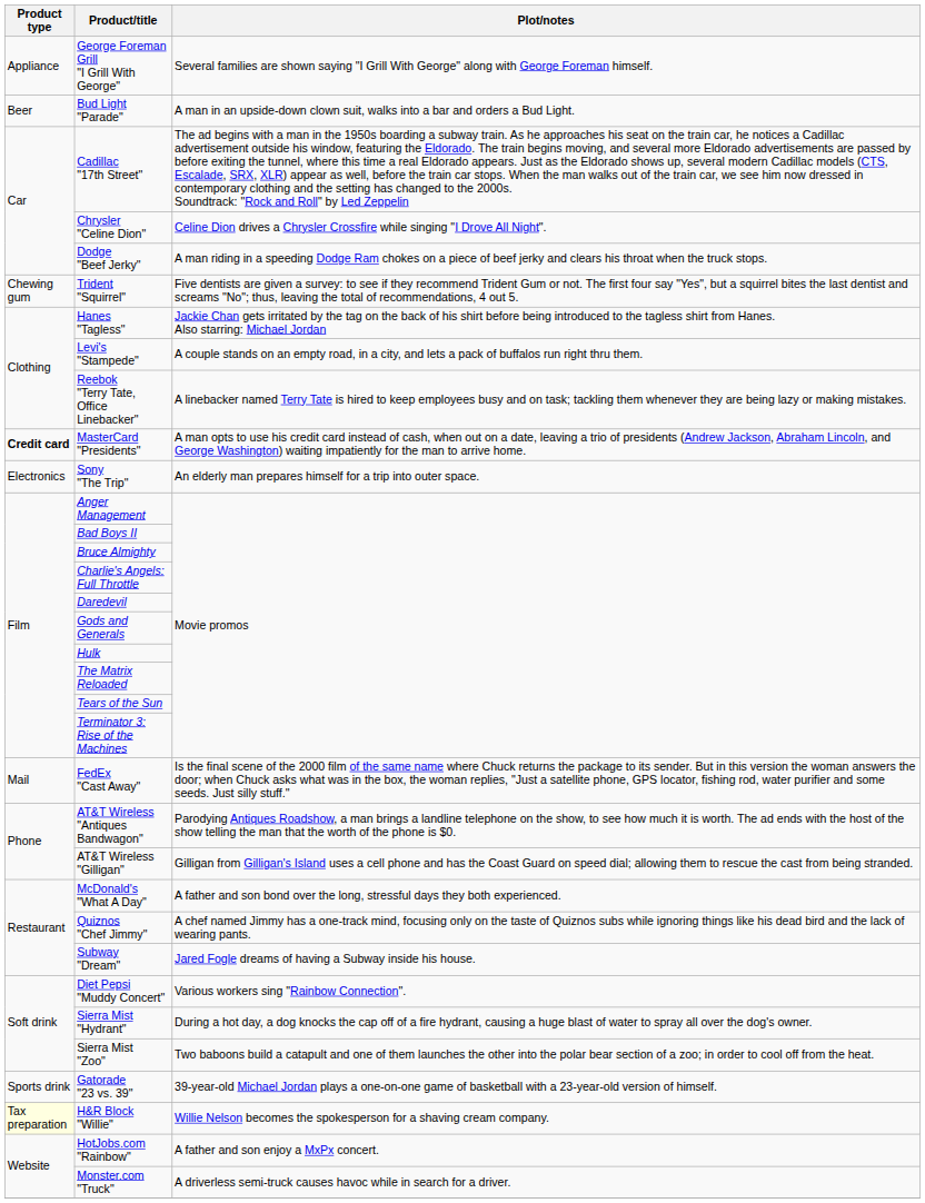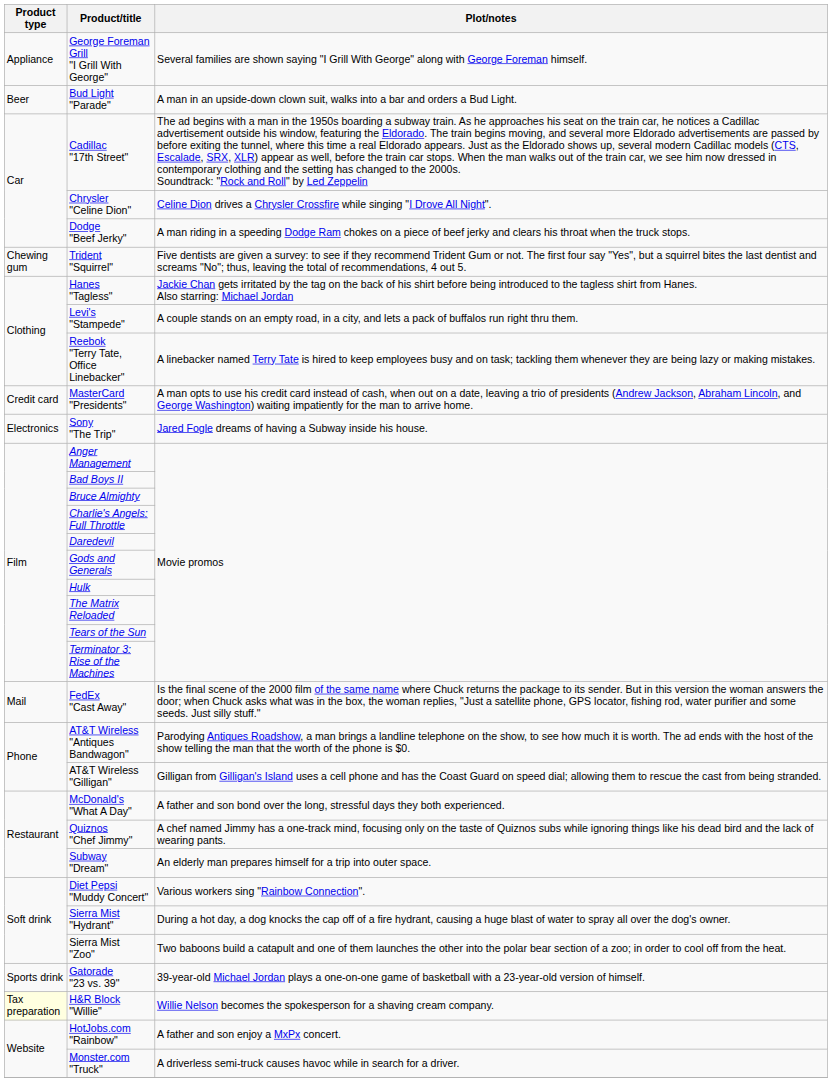 <table class="wikitable">
 <tr>
 <th>Product type</th>
 <th>Product/title</th>
 <th>Plot/notes</th>
 </tr>
 <tr>
 <td>Appliance</td>
 <td><a href='#'>George Foreman Grill</a><br>"I Grill With George"</td>
 <td>Several families are shown saying "I Grill With George" along with <a href='#'>George Foreman</a> himself.</td>
 </tr>
 <tr>
 <td>Beer</td>
 <td><a href='#'>Bud Light</a><br>"Parade"</td>
 <td>A man in an upside-down clown suit, walks into a bar and orders a Bud Light.</td>
 </tr>
 <tr>
 <td rowspan="3">Car</td>
 <td><a href='#'>Cadillac</a><br>"17th Street"</td>
 <td>The ad begins with a man in the 1950s boarding a subway train. As he approaches his seat on the train car, he notices a Cadillac advertisement outside his window, featuring the <a href='#'>Eldorado</a>. The train begins moving, and several more Eldorado advertisements are passed by before exiting the tunnel, where this time a real Eldorado appears. Just as the Eldorado shows up, several modern Cadillac models (<a href='#'>CTS</a>, <a href='#'>Escalade</a>, <a href='#'>SRX</a>, <a href='#'>XLR</a>) appear as well, before the train car stops. When the man walks out of the train car, we see him now dressed in contemporary clothing and the setting has changed to the 2000s.<br>Soundtrack: "<a href='#'>Rock and Roll</a>" by <a href='#'>Led Zeppelin</a></td>
 </tr>
 <tr>
 <td><a href='#'>Chrysler</a><br>"Celine Dion"</td>
 <td><a href='#'>Celine Dion</a> drives a <a href='#'>Chrysler Crossfire</a> while singing "<a href='#'>I Drove All Night</a>".</td>
 </tr>
 <tr>
 <td><a href='#'>Dodge</a><br>"Beef Jerky"</td>
 <td>A man riding in a speeding <a href='#'>Dodge Ram</a> chokes on a piece of beef jerky and clears his throat when the truck stops.</td>
 </tr>
 <tr>
 <td>Chewing gum</td>
 <td><a href='#'>Trident</a><br>"Squirrel"</td>
 <td>Five dentists are given a survey: to see if they recommend Trident Gum or not. The first four say "Yes", but a squirrel bites the last dentist and screams "No"; thus, leaving the total of recommendations, 4 out 5.</td>
 </tr>
 <tr>
 <td rowspan="3">Clothing</td>
 <td><a href='#'>Hanes</a><br>"Tagless"</td>
 <td><a href='#'>Jackie Chan</a> gets irritated by the tag on the back of his shirt before being introduced to the tagless shirt from Hanes. <br>Also starring: <a href='#'>Michael Jordan</a></td>
 </tr>
 <tr>
 <td><a href='#'>Levi's</a><br>"Stampede"</td>
 <td>A couple stands on an empty road, in a city, and lets a pack of buffalos run right thru them.</td>
 </tr>
 <tr>
 <td><a href='#'>Reebok</a><br>"Terry Tate, Office Linebacker"</td>
 <td>A linebacker named <a href='#'>Terry Tate</a> is hired to keep employees busy and on task; tackling them whenever they are being lazy or making mistakes.</td>
 </tr>
 <tr>
-<td><strong>Credit card</strong></td>
+<td>Credit card</td>
 <td><a href='#'>MasterCard</a><br>"Presidents"</td>
 <td>A man opts to use his credit card instead of cash, when out on a date, leaving a trio of presidents (<a href='#'>Andrew Jackson</a>, <a href='#'>Abraham Lincoln</a>, and <a href='#'>George Washington</a>) waiting impatiently for the man to arrive home.</td>
 </tr>
 <tr>
 <td>Electronics</td>
 <td><a href='#'>Sony</a><br>"The Trip"</td>
-<td>An elderly man prepares himself for a trip into outer space.</td>
+<td><a href='#'>Jared Fogle</a> dreams of having a Subway inside his house.</td>
 </tr>
 <tr>
 <td rowspan="10">Film</td>
 <td><em><a href='#'>Anger Management</a></em></td>
 <td rowspan="10">Movie promos</td>
 </tr>
 <tr>
 <td><em><a href='#'>Bad Boys II</a></em></td>
 </tr>
 <tr>
 <td><em><a href='#'>Bruce Almighty</a></em></td>
 </tr>
 <tr>
 <td><em><a href='#'>Charlie's Angels: Full Throttle</a></em></td>
 </tr>
 <tr>
 <td><em><a href='#'>Daredevil</a></em></td>
 </tr>
 <tr>
 <td><em><a href='#'>Gods and Generals</a></em></td>
 </tr>
 <tr>
 <td><em><a href='#'>Hulk</a></em></td>
 </tr>
 <tr>
 <td><em><a href='#'>The Matrix Reloaded</a></em></td>
 </tr>
 <tr>
 <td><em><a href='#'>Tears of the Sun</a></em></td>
 </tr>
 <tr>
 <td><em><a href='#'>Terminator 3: Rise of the Machines</a></em></td>
 </tr>
 <tr>
 <td>Mail</td>
 <td><a href='#'>FedEx</a><br>"Cast Away"</td>
 <td>Is the final scene of the 2000 film <a href='#'>of the same name</a> where Chuck returns the package to its sender. But in this version the woman answers the door; when Chuck asks what was in the box, the woman replies, "Just a satellite phone, GPS locator, fishing rod, water purifier and some seeds. Just silly stuff."</td>
 </tr>
 <tr>
 <td rowspan="2">Phone</td>
 <td><a href='#'>AT&T Wireless</a><br>"Antiques Bandwagon"</td>
 <td>Parodying <a href='#'>Antiques Roadshow</a>, a man brings a landline telephone on the show, to see how much it is worth. The ad ends with the host of the show telling the man that the worth of the phone is $0.</td>
 </tr>
 <tr>
 <td>AT&T Wireless<br>"Gilligan"</td>
 <td>Gilligan from <a href='#'>Gilligan's Island</a> uses a cell phone and has the Coast Guard on speed dial; allowing them to rescue the cast from being stranded.</td>
 </tr>
 <tr>
 <td rowspan="3">Restaurant</td>
 <td><a href='#'>McDonald's</a><br>"What A Day"</td>
 <td>A father and son bond over the long, stressful days they both experienced.</td>
 </tr>
 <tr>
 <td><a href='#'>Quiznos</a><br>"Chef Jimmy"</td>
 <td>A chef named Jimmy has a one-track mind, focusing only on the taste of Quiznos subs while ignoring things like his dead bird and the lack of wearing pants.</td>
 </tr>
 <tr>
 <td><a href='#'>Subway</a><br>"Dream"</td>
-<td><a href='#'>Jared Fogle</a> dreams of having a Subway inside his house.</td>
+<td>An elderly man prepares himself for a trip into outer space.</td>
 </tr>
 <tr>
 <td rowspan="3">Soft drink</td>
 <td><a href='#'>Diet Pepsi</a><br>"Muddy Concert"</td>
 <td>Various workers sing "<a href='#'>Rainbow Connection</a>".</td>
 </tr>
 <tr>
 <td><a href='#'>Sierra Mist</a><br>"Hydrant"</td>
 <td>During a hot day, a dog knocks the cap off of a fire hydrant, causing a huge blast of water to spray all over the dog's owner.</td>
 </tr>
 <tr>
 <td>Sierra Mist<br>"Zoo"</td>
 <td>Two baboons build a catapult and one of them launches the other into the polar bear section of a zoo; in order to cool off from the heat.</td>
 </tr>
 <tr>
 <td>Sports drink</td>
 <td><a href='#'>Gatorade</a><br>"23 vs. 39"</td>
 <td>39-year-old <a href='#'>Michael Jordan</a> plays a one-on-one game of basketball with a 23-year-old version of himself.</td>
 </tr>
 <tr>
 <td style="background: lightyellow;">Tax preparation</td>
 <td><a href='#'>H&R Block</a><br>"Willie"</td>
 <td><a href='#'>Willie Nelson</a> becomes the spokesperson for a shaving cream company.</td>
 </tr>
 <tr>
 <td rowspan="2">Website</td>
 <td><a href='#'>HotJobs.com</a><br>"Rainbow"</td>
 <td>A father and son enjoy a <a href='#'>MxPx</a> concert.</td>
 </tr>
 <tr>
 <td><a href='#'>Monster.com</a><br>"Truck"</td>
 <td>A driverless semi-truck causes havoc while in search for a driver.</td>
 </tr>
 <tr>
 </tr>
 </table>
